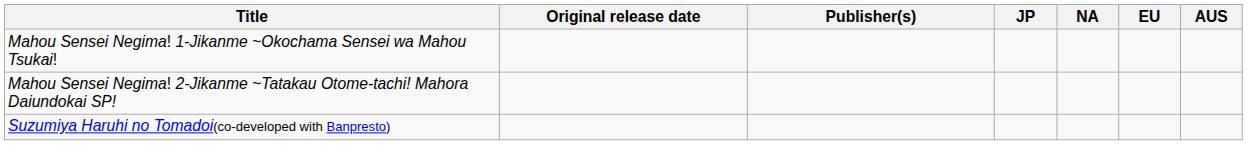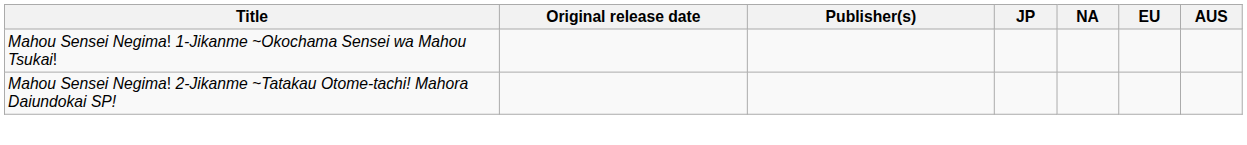 <table class="wikitable sortable" style="width: 100%;">
 <tr>
 <th style="width:40%;">Title</th>
 <th style="width:20%;">Original release date</th>
 <th style="width:20%;">Publisher(s)</th>
 <th style="width:5%;">JP</th>
 <th style="width:5%;">NA</th>
 <th style="width:5%;">EU</th>
 <th style="width:5%;">AUS</th>
 </tr>
 <tr>
 <td><em>Mahou Sensei Negima</em>! <em>1</em>-<em>Jikanme</em> ~<em>Okochama Sensei wa Mahou Tsukai</em>!</td>
 <td></td>
 <td></td>
 <td></td>
 <td></td>
 <td></td>
 <td></td>
 </tr>
 <tr>
 <td><em>Mahou Sensei Negima</em>! <em>2-Jikanme</em> ~<em>Tatakau Otome-tachi! Mahora Daiundokai SP!</em></td>
 <td></td>
 <td></td>
 <td></td>
 <td></td>
 <td></td>
 <td></td>
 </tr>
-<tr>
-<td><em><a href='#'>Suzumiya Haruhi no Tomadoi</a></em><small>(co-developed with <a href='#'>Banpresto</a>)</small></td>
-<td></td>
-<td></td>
-<td></td>
-<td></td>
-<td></td>
-<td></td>
-</tr>
 </table>
